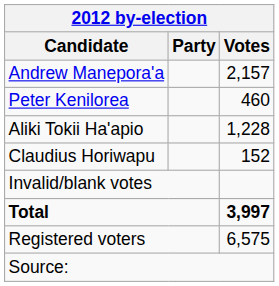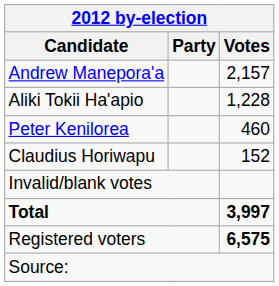 <table class=wikitable style=text-align:left>
 <tr>
 <th colspan=3><a href='#'>2012 by-election</a></th>
 </tr>
 <tr>
 <th>Candidate</th>
 <th>Party</th>
 <th>Votes</th>
 </tr>
 <tr>
 <td><a href='#'>Andrew Manepora'a</a></td>
 <td></td>
 <td align=right>2,157</td>
 </tr>
 <tr>
+<td>Aliki Tokii Ha'apio</td>
+<td></td>
+<td align=right>1,228</td>
+</tr>
+<tr>
 <td><a href='#'>Peter Kenilorea</a></td>
 <td></td>
 <td align=right>460</td>
-</tr>
-<tr>
-<td>Aliki Tokii Ha'apio</td>
-<td></td>
-<td align=right>1,228</td>
 </tr>
 <tr>
 <td>Claudius Horiwapu</td>
 <td></td>
 <td align=right>152</td>
 </tr>
 <tr>
 <td colspan=2>Invalid/blank votes</td>
 <td align=right></td>
 </tr>
 <tr>
 <td colspan=2><strong>Total</strong></td>
 <td align=right><strong>3,997</strong></td>
 </tr>
 <tr>
 <td colspan=2>Registered voters</td>
-<td align=right>6,575</td>
+<td align=right><strong>6,575</strong></td>
 </tr>
 <tr>
 <td colspan=3>Source: </td>
 </tr>
 </table>
